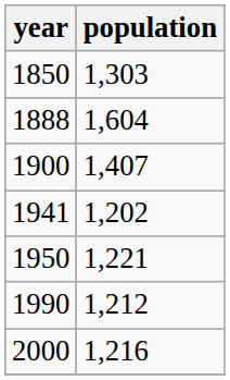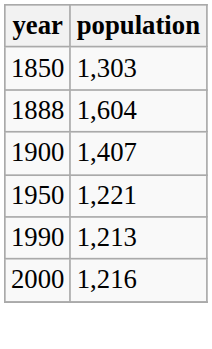 <table class="wikitable">
 <tr>
 <th>year</th>
 <th>population</th>
 </tr>
 <tr>
 <td>1850</td>
 <td>1,303</td>
 </tr>
 <tr>
 <td>1888</td>
 <td>1,604</td>
 </tr>
 <tr>
 <td>1900</td>
 <td>1,407</td>
 </tr>
 <tr>
-<td>1941</td>
-<td>1,202</td>
-</tr>
-<tr>
 <td>1950</td>
 <td>1,221</td>
 </tr>
 <tr>
 <td>1990</td>
-<td>1,212</td>
+<td>1,213</td>
 </tr>
 <tr>
 <td>2000</td>
 <td>1,216</td>
 </tr>
 <tr>
 </tr>
 </table>
